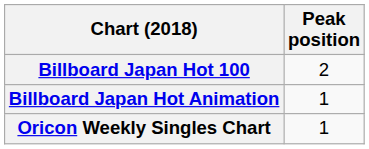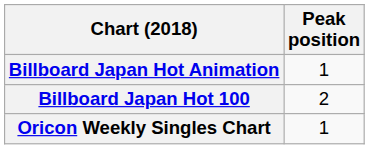 <table class="wikitable plainrowheaders" style="text-align:center;">
 <tr>
 <th>Chart (2018)</th>
 <th>Peak<br>position</th>
 </tr>
 <tr>
+<th scope="row"><a href='#'>Billboard Japan Hot Animation</a></th>
+<td>1</td>
+</tr>
+<tr>
 <th scope="row"><a href='#'>Billboard Japan Hot 100</a></th>
 <td>2</td>
-</tr>
-<tr>
-<th scope="row"><a href='#'>Billboard Japan Hot Animation</a></th>
-<td>1</td>
 </tr>
 <tr>
 <th scope="row"><a href='#'>Oricon</a> Weekly Singles Chart</th>
 <td>1</td>
 </tr>
 </table>
